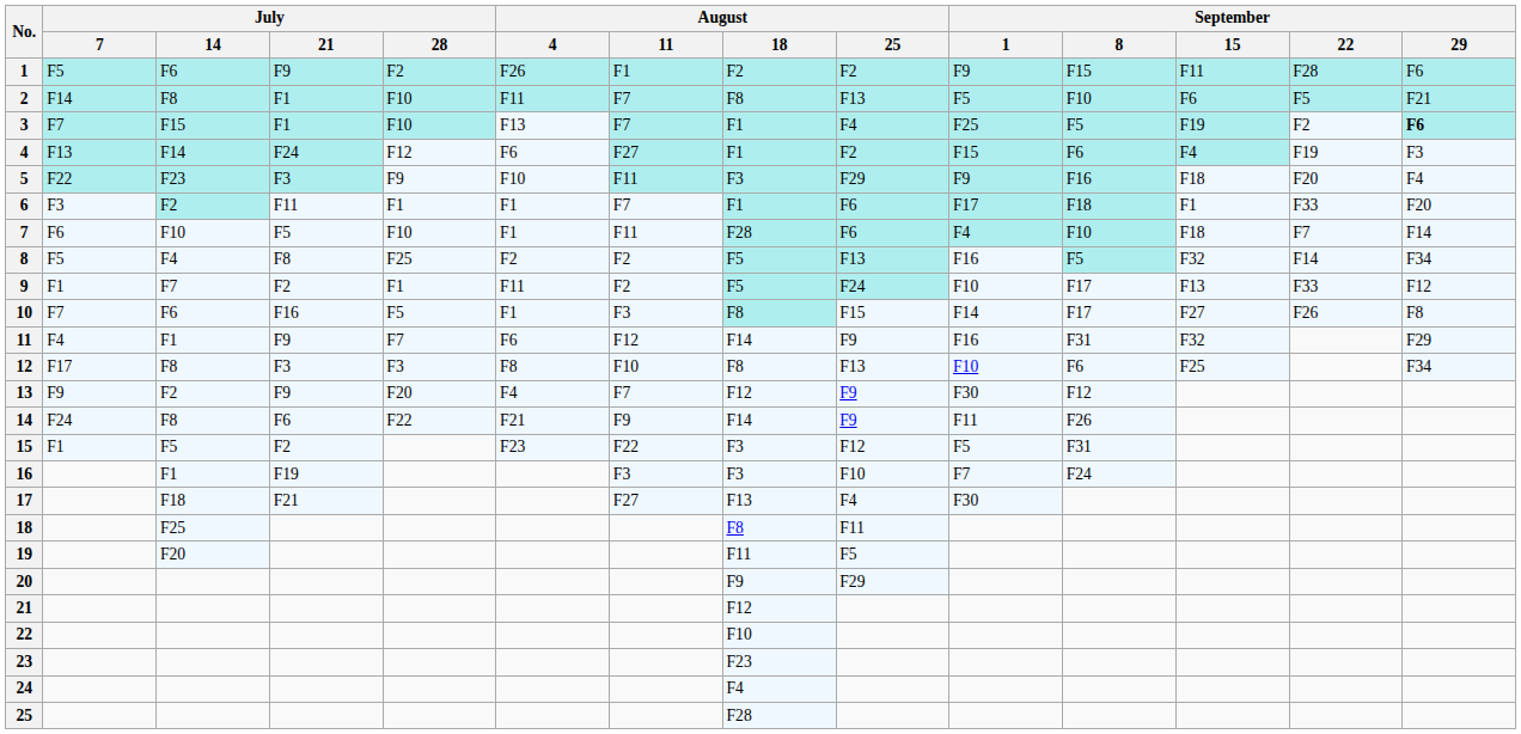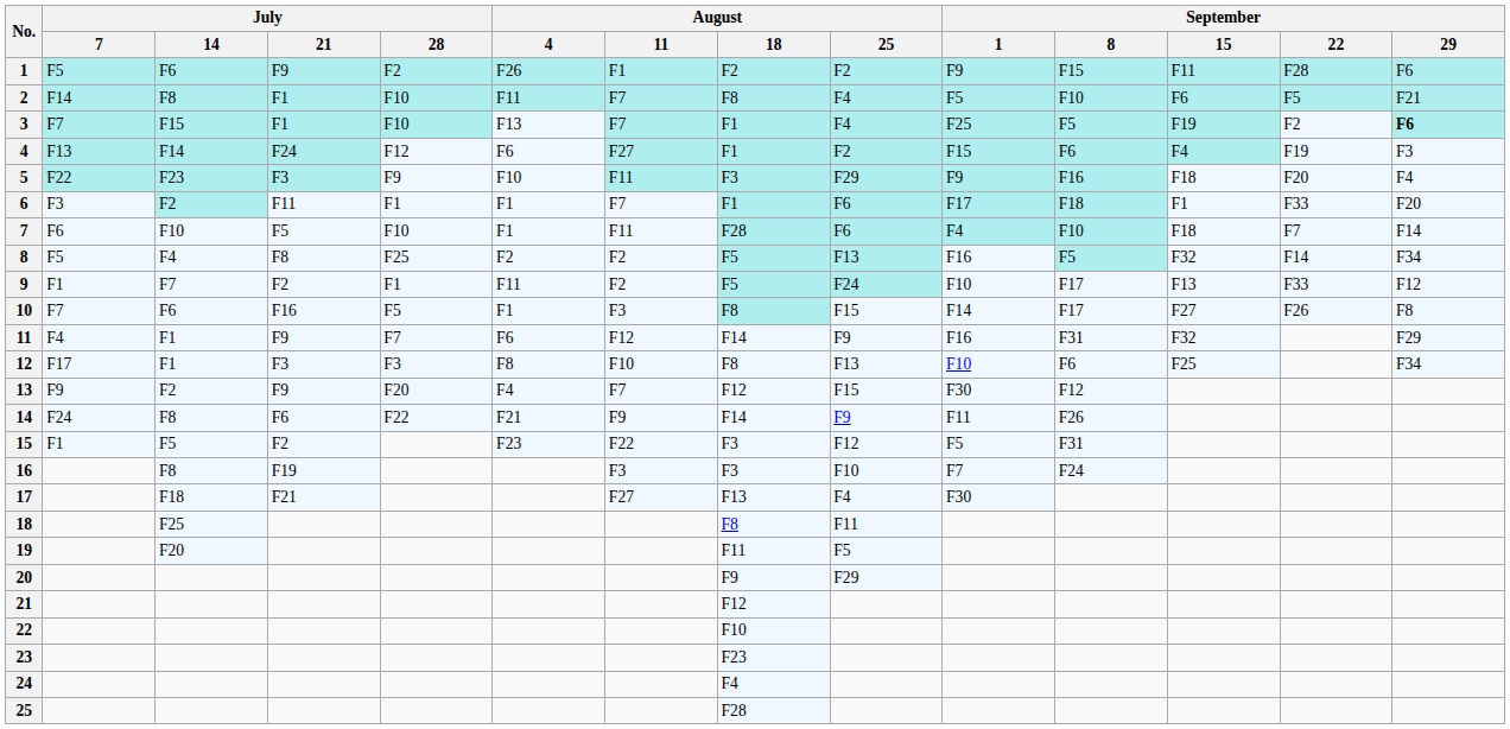 <table class="wikitable" style="font-size: 85%; width: 100%">
 <tr>
 <th rowspan=2 width=25>No.</th>
 <th colspan=4>July</th>
 <th colspan=4>August</th>
 <th colspan=5>September</th>
 </tr>
 <tr>
 <th>7</th>
 <th>14</th>
 <th>21</th>
 <th>28</th>
 <th>4</th>
 <th>11</th>
 <th>18</th>
 <th>25</th>
 <th>1</th>
 <th>8</th>
 <th>15</th>
 <th>22</th>
 <th>29</th>
 </tr>
 <tr>
 <th>1</th>
 <td style="background:#afeeee;"> F5</td>
 <td style="background:#afeeee;"> F6</td>
 <td style="background:#afeeee;"> F9</td>
 <td style="background:#afeeee;"> F2</td>
 <td style="background:#afeeee;"> F26</td>
 <td style="background:#afeeee;"> F1</td>
 <td style="background:#afeeee;"> F2</td>
 <td style="background:#afeeee;"> F2</td>
 <td style="background:#afeeee;"> F9</td>
 <td style="background:#afeeee;"> F15</td>
 <td style="background:#afeeee;"> F11</td>
 <td style="background:#afeeee;"> F28</td>
 <td style="background:#afeeee;"> F6</td>
 </tr>
 <tr>
 <th>2</th>
 <td style="background:#afeeee;"> F14</td>
 <td style="background:#afeeee;"> F8</td>
 <td style="background:#afeeee;"> F1</td>
 <td style="background:#afeeee;"> F10</td>
 <td style="background:#afeeee;"> F11</td>
 <td style="background:#afeeee;"> F7</td>
 <td style="background:#afeeee;"> F8</td>
-<td style="background:#afeeee;"> F13</td>
+<td style="background:#afeeee;"> F4</td>
 <td style="background:#afeeee;"> F5</td>
 <td style="background:#afeeee;"> F10</td>
 <td style="background:#afeeee;"> F6</td>
 <td style="background:#afeeee;"> F5</td>
 <td style="background:#afeeee;"> F21</td>
 </tr>
 <tr>
 <th>3</th>
 <td style="background:#afeeee;"> F7</td>
 <td style="background:#afeeee;"> F15</td>
 <td style="background:#afeeee;"> F1</td>
 <td style="background:#afeeee;"> F10</td>
 <td style="background:#f0f8ff;"> F13</td>
 <td style="background:#afeeee;"> F7</td>
 <td style="background:#afeeee;"> F1</td>
 <td style="background:#afeeee;"> F4</td>
 <td style="background:#afeeee;"> F25</td>
 <td style="background:#afeeee;"> F5</td>
 <td style="background:#afeeee;"> F19</td>
 <td style="background:#f0f8ff;"> F2</td>
 <td style="background:#afeeee;"><strong> F6</strong></td>
 </tr>
 <tr>
 <th>4</th>
 <td style="background:#afeeee;"> F13</td>
 <td style="background:#afeeee;"> F14</td>
 <td style="background:#afeeee;"> F24</td>
 <td style="background:#f0f8ff;"> F12</td>
 <td style="background:#f0f8ff;"> F6</td>
 <td style="background:#afeeee;"> F27</td>
 <td style="background:#afeeee;"> F1</td>
 <td style="background:#afeeee;"> F2</td>
 <td style="background:#afeeee;"> F15</td>
 <td style="background:#afeeee;"> F6</td>
 <td style="background:#afeeee;"> F4</td>
 <td style="background:#f0f8ff;"> F19</td>
 <td style="background:#f0f8ff;"> F3</td>
 </tr>
 <tr>
 <th>5</th>
 <td style="background:#afeeee;"> F22</td>
 <td style="background:#afeeee;"> F23</td>
 <td style="background:#afeeee;"> F3</td>
 <td style="background:#f0f8ff;"> F9</td>
 <td style="background:#f0f8ff;"> F10</td>
 <td style="background:#afeeee;"> F11</td>
 <td style="background:#afeeee;"> F3</td>
 <td style="background:#afeeee;"> F29</td>
 <td style="background:#afeeee;"> F9</td>
 <td style="background:#afeeee;"> F16</td>
 <td style="background:#f0f8ff;"> F18</td>
 <td style="background:#f0f8ff;"> F20</td>
 <td style="background:#f0f8ff;"> F4</td>
 </tr>
 <tr>
 <th>6</th>
 <td style="background:#f0f8ff;"> F3</td>
 <td style="background:#afeeee;"> F2</td>
 <td style="background:#f0f8ff;"> F11</td>
 <td style="background:#f0f8ff;"> F1</td>
 <td style="background:#f0f8ff;"> F1</td>
 <td style="background:#f0f8ff;"> F7</td>
 <td style="background:#afeeee;"> F1</td>
 <td style="background:#afeeee;"> F6</td>
 <td style="background:#afeeee;"> F17</td>
 <td style="background:#afeeee;"> F18</td>
 <td style="background:#f0f8ff;"> F1</td>
 <td style="background:#f0f8ff;"> F33</td>
 <td style="background:#f0f8ff;"> F20</td>
 </tr>
 <tr>
 <th>7</th>
 <td style="background:#f0f8ff;"> F6</td>
 <td style="background:#f0f8ff;"> F10</td>
 <td style="background:#f0f8ff;"> F5</td>
 <td style="background:#f0f8ff;"> F10</td>
 <td style="background:#f0f8ff;"> F1</td>
 <td style="background:#f0f8ff;"> F11</td>
 <td style="background:#afeeee;"> F28</td>
 <td style="background:#afeeee;"> F6</td>
 <td style="background:#afeeee;"> F4</td>
 <td style="background:#afeeee;"> F10</td>
 <td style="background:#f0f8ff;"> F18</td>
 <td style="background:#f0f8ff;"> F7</td>
 <td style="background:#f0f8ff;"> F14</td>
 </tr>
 <tr>
 <th>8</th>
 <td style="background:#f0f8ff;"> F5</td>
 <td style="background:#f0f8ff;"> F4</td>
 <td style="background:#f0f8ff;"> F8</td>
 <td style="background:#f0f8ff;"> F25</td>
 <td style="background:#f0f8ff;"> F2</td>
 <td style="background:#f0f8ff;"> F2</td>
 <td style="background:#afeeee;"> F5</td>
 <td style="background:#afeeee;"> F13</td>
 <td style="background:#f0f8ff;"> F16</td>
 <td style="background:#afeeee;"> F5</td>
 <td style="background:#f0f8ff;"> F32</td>
 <td style="background:#f0f8ff;"> F14</td>
 <td style="background:#f0f8ff;"> F34</td>
 </tr>
 <tr>
 <th>9</th>
 <td style="background:#f0f8ff;"> F1</td>
 <td style="background:#f0f8ff;"> F7</td>
 <td style="background:#f0f8ff;"> F2</td>
 <td style="background:#f0f8ff;"> F1</td>
 <td style="background:#f0f8ff;"> F11</td>
 <td style="background:#f0f8ff;"> F2</td>
 <td style="background:#afeeee;"> F5</td>
 <td style="background:#afeeee;"> F24</td>
 <td style="background:#f0f8ff;"> F10</td>
 <td style="background:#f0f8ff;"> F17</td>
 <td style="background:#f0f8ff;"> F13</td>
 <td style="background:#f0f8ff;"> F33</td>
 <td style="background:#f0f8ff;"> F12</td>
 </tr>
 <tr>
 <th>10</th>
 <td style="background:#f0f8ff;"> F7</td>
 <td style="background:#f0f8ff;"> F6</td>
 <td style="background:#f0f8ff;"> F16</td>
 <td style="background:#f0f8ff;"> F5</td>
 <td style="background:#f0f8ff;"> F1</td>
 <td style="background:#f0f8ff;"> F3</td>
 <td style="background:#afeeee;"> F8</td>
 <td style="background:#f0f8ff;"> F15</td>
 <td style="background:#f0f8ff;"> F14</td>
 <td style="background:#f0f8ff;"> F17</td>
 <td style="background:#f0f8ff;"> F27</td>
 <td style="background:#f0f8ff;"> F26</td>
 <td style="background:#f0f8ff;"> F8</td>
 </tr>
 <tr>
 <th>11</th>
 <td style="background:#f0f8ff;"> F4</td>
 <td style="background:#f0f8ff;"> F1</td>
 <td style="background:#f0f8ff;"> F9</td>
 <td style="background:#f0f8ff;"> F7</td>
 <td style="background:#f0f8ff;"> F6</td>
 <td style="background:#f0f8ff;"> F12</td>
 <td style="background:#f0f8ff;"> F14</td>
 <td style="background:#f0f8ff;"> F9</td>
 <td style="background:#f0f8ff;"> F16</td>
 <td style="background:#f0f8ff;"> F31</td>
 <td style="background:#f0f8ff;"> F32</td>
 <td></td>
 <td style="background:#f0f8ff;"> F29</td>
 </tr>
 <tr>
 <th>12</th>
 <td style="background:#f0f8ff;"> F17</td>
-<td style="background:#f0f8ff;"> F8</td>
+<td style="background:#f0f8ff;"> F1</td>
 <td style="background:#f0f8ff;"> F3</td>
 <td style="background:#f0f8ff;"> F3</td>
 <td style="background:#f0f8ff;"> F8</td>
 <td style="background:#f0f8ff;"> F10</td>
 <td style="background:#f0f8ff;"> F8</td>
 <td style="background:#f0f8ff;"> F13</td>
 <td style="background:#f0f8ff;"> <a href='#'>F10</a></td>
 <td style="background:#f0f8ff;"> F6</td>
 <td style="background:#f0f8ff;"> F25</td>
 <td></td>
 <td style="background:#f0f8ff;"> F34</td>
 </tr>
 <tr>
 <th>13</th>
 <td style="background:#f0f8ff;"> F9</td>
 <td style="background:#f0f8ff;"> F2</td>
 <td style="background:#f0f8ff;"> F9</td>
 <td style="background:#f0f8ff;"> F20</td>
 <td style="background:#f0f8ff;"> F4</td>
 <td style="background:#f0f8ff;"> F7</td>
 <td style="background:#f0f8ff;"> F12</td>
-<td style="background:#f0f8ff;"> <a href='#'>F9</a></td>
+<td style="background:#f0f8ff;"> F15</td>
 <td style="background:#f0f8ff;"> F30</td>
 <td style="background:#f0f8ff;"> F12</td>
 <td></td>
 <td></td>
 <td></td>
 </tr>
 <tr>
 <th>14</th>
 <td style="background:#f0f8ff;"> F24</td>
 <td style="background:#f0f8ff;"> F8</td>
 <td style="background:#f0f8ff;"> F6</td>
 <td style="background:#f0f8ff;"> F22</td>
 <td style="background:#f0f8ff;"> F21</td>
 <td style="background:#f0f8ff;"> F9</td>
 <td style="background:#f0f8ff;"> F14</td>
 <td style="background:#f0f8ff;"> <a href='#'>F9</a></td>
 <td style="background:#f0f8ff;"> F11</td>
 <td style="background:#f0f8ff;"> F26</td>
 <td></td>
 <td></td>
 <td></td>
 </tr>
 <tr>
 <th>15</th>
 <td style="background:#f0f8ff;"> F1</td>
 <td style="background:#f0f8ff;"> F5</td>
 <td style="background:#f0f8ff;"> F2</td>
 <td></td>
 <td style="background:#f0f8ff;"> F23</td>
 <td style="background:#f0f8ff;"> F22</td>
 <td style="background:#f0f8ff;"> F3</td>
 <td style="background:#f0f8ff;"> F12</td>
 <td style="background:#f0f8ff;"> F5</td>
 <td style="background:#f0f8ff;"> F31</td>
 <td></td>
 <td></td>
 <td></td>
 </tr>
 <tr>
 <th>16</th>
 <td></td>
-<td style="background:#f0f8ff;"> F1</td>
+<td style="background:#f0f8ff;"> F8</td>
 <td style="background:#f0f8ff;"> F19</td>
 <td></td>
 <td></td>
 <td style="background:#f0f8ff;"> F3</td>
 <td style="background:#f0f8ff;"> F3</td>
 <td style="background:#f0f8ff;"> F10</td>
 <td style="background:#f0f8ff;"> F7</td>
 <td style="background:#f0f8ff;"> F24</td>
 <td></td>
 <td></td>
 <td></td>
 </tr>
 <tr>
 <th>17</th>
 <td></td>
 <td style="background:#f0f8ff;"> F18</td>
 <td style="background:#f0f8ff;"> F21</td>
 <td></td>
 <td></td>
 <td style="background:#f0f8ff;"> F27</td>
 <td style="background:#f0f8ff;"> F13</td>
 <td style="background:#f0f8ff;"> F4</td>
 <td style="background:#f0f8ff;"> F30</td>
 <td></td>
 <td></td>
 <td></td>
 <td></td>
 </tr>
 <tr>
 <th>18</th>
 <td></td>
 <td style="background:#f0f8ff;"> F25</td>
 <td></td>
 <td></td>
 <td></td>
 <td></td>
 <td style="background:#f0f8ff;"> <a href='#'>F8</a></td>
 <td style="background:#f0f8ff;"> F11</td>
 <td></td>
 <td></td>
 <td></td>
 <td></td>
 <td></td>
 </tr>
 <tr>
 <th>19</th>
 <td></td>
 <td style="background:#f0f8ff;"> F20</td>
 <td></td>
 <td></td>
 <td></td>
 <td></td>
 <td style="background:#f0f8ff;"> F11</td>
 <td style="background:#f0f8ff;"> F5</td>
 <td></td>
 <td></td>
 <td></td>
 <td></td>
 <td></td>
 </tr>
 <tr>
 <th>20</th>
 <td></td>
 <td></td>
 <td></td>
 <td></td>
 <td></td>
 <td></td>
 <td style="background:#f0f8ff;"> F9</td>
 <td style="background:#f0f8ff;"> F29</td>
 <td></td>
 <td></td>
 <td></td>
 <td></td>
 <td></td>
 </tr>
 <tr>
 <th>21</th>
 <td></td>
 <td></td>
 <td></td>
 <td></td>
 <td></td>
 <td></td>
 <td style="background:#f0f8ff;"> F12</td>
 <td></td>
 <td></td>
 <td></td>
 <td></td>
 <td></td>
 <td></td>
 </tr>
 <tr>
 <th>22</th>
 <td></td>
 <td></td>
 <td></td>
 <td></td>
 <td></td>
 <td></td>
 <td style="background:#f0f8ff;"> F10</td>
 <td></td>
 <td></td>
 <td></td>
 <td></td>
 <td></td>
 <td></td>
 </tr>
 <tr>
 <th>23</th>
 <td></td>
 <td></td>
 <td></td>
 <td></td>
 <td></td>
 <td></td>
 <td style="background:#f0f8ff;"> F23</td>
 <td></td>
 <td></td>
 <td></td>
 <td></td>
 <td></td>
 <td></td>
 </tr>
 <tr>
 <th>24</th>
 <td></td>
 <td></td>
 <td></td>
 <td></td>
 <td></td>
 <td></td>
 <td style="background:#f0f8ff;"> F4</td>
 <td></td>
 <td></td>
 <td></td>
 <td></td>
 <td></td>
 <td></td>
 </tr>
 <tr>
 <th>25</th>
 <td></td>
 <td></td>
 <td></td>
 <td></td>
 <td></td>
 <td></td>
 <td style="background:#f0f8ff;"> F28</td>
 <td></td>
 <td></td>
 <td></td>
 <td></td>
 <td></td>
 <td></td>
 </tr>
 </table>
